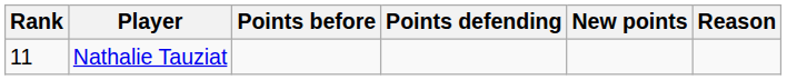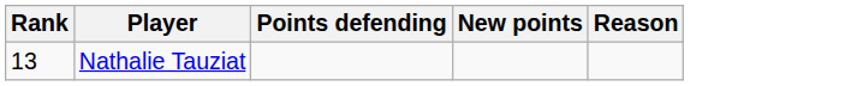 <table class="wikitable sortable">
 <tr>
 <th>Rank</th>
 <th>Player</th>
-<th>Points before</th>
 <th>Points defending</th>
 <th>New points</th>
 <th>Reason</th>
 </tr>
 <tr>
-<td>11</td>
+<td>13</td>
 <td> <a href='#'>Nathalie Tauziat</a></td>
-<td></td>
 <td></td>
 <td></td>
 <td></td>
 </tr>
 </table>
